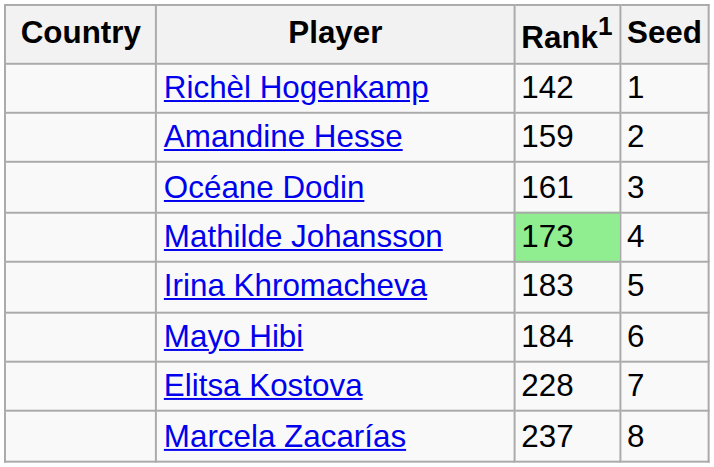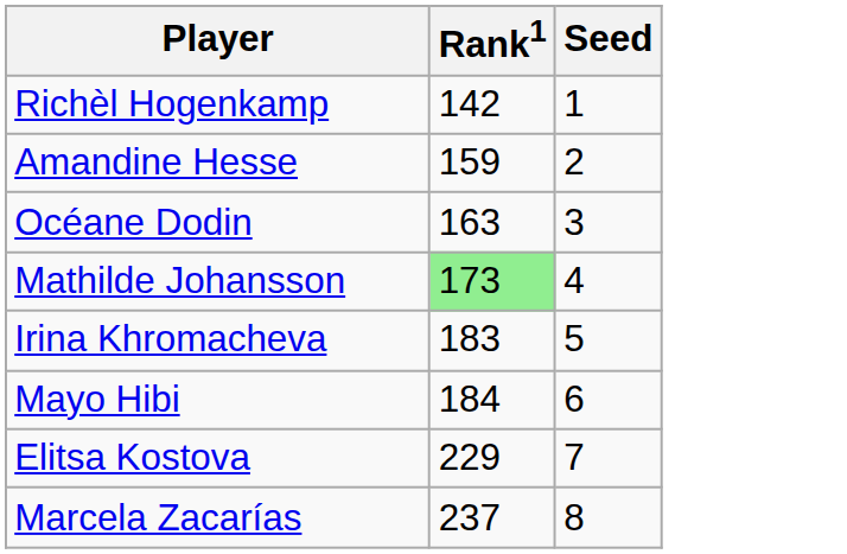 <table class="sortable wikitable">
 <tr>
-<th width="70">Country</th>
 <th width="175">Player</th>
 <th>Rank<sup>1</sup></th>
 <th>Seed</th>
 </tr>
 <tr>
-<td></td>
 <td><a href='#'>Richèl Hogenkamp</a></td>
 <td>142</td>
 <td>1</td>
 </tr>
 <tr>
-<td></td>
 <td><a href='#'>Amandine Hesse</a></td>
 <td>159</td>
 <td>2</td>
 </tr>
 <tr>
-<td></td>
 <td><a href='#'>Océane Dodin</a></td>
-<td>161</td>
+<td>163</td>
 <td>3</td>
 </tr>
 <tr>
-<td></td>
 <td><a href='#'>Mathilde Johansson</a></td>
 <td style="background: lightgreen;">173</td>
 <td>4</td>
 </tr>
 <tr>
-<td></td>
 <td><a href='#'>Irina Khromacheva</a></td>
 <td>183</td>
 <td>5</td>
 </tr>
 <tr>
-<td></td>
 <td><a href='#'>Mayo Hibi</a></td>
 <td>184</td>
 <td>6</td>
 </tr>
 <tr>
-<td></td>
 <td><a href='#'>Elitsa Kostova</a></td>
-<td>228</td>
+<td>229</td>
 <td>7</td>
 </tr>
 <tr>
-<td></td>
 <td><a href='#'>Marcela Zacarías</a></td>
 <td>237</td>
 <td>8</td>
 </tr>
 </table>
